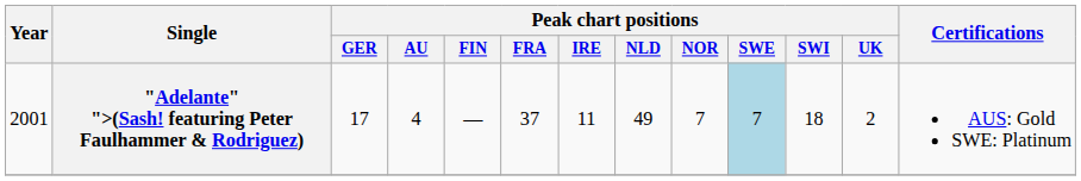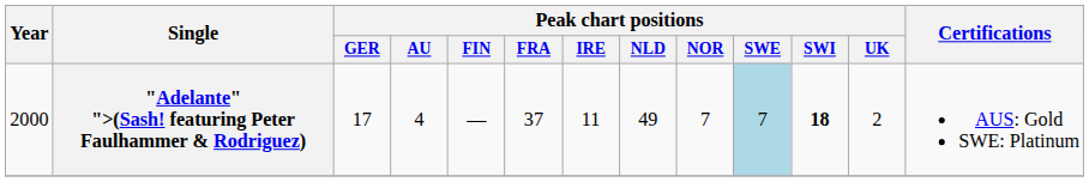 <table class="wikitable plainrowheaders" style="text-align:center;" border="1">
 <tr>
 <th scope="col" rowspan="2">Year</th>
 <th scope="colw" rowspan="2" style="width:14em;">Single</th>
 <th scope="col" colspan="10">Peak chart positions</th>
 <th scope="col" rowspan="2"><a href='#'>Certifications</a></th>
 </tr>
 <tr>
 <th scope="col" style="width:3em;font-size:85%;"><a href='#'>GER</a><br></th>
 <th scope="col" style="width:3em;font-size:85%;"><a href='#'>AU</a><br></th>
 <th scope="col" style="width:3em;font-size:85%;"><a href='#'>FIN</a><br></th>
 <th scope="col" style="width:3em;font-size:85%;"><a href='#'>FRA</a><br></th>
 <th scope="col" style="width:3em;font-size:85%;"><a href='#'>IRE</a><br></th>
 <th scope="col" style="width:3em;font-size:85%;"><a href='#'>NLD</a><br></th>
 <th scope="col" style="width:3em;font-size:85%;"><a href='#'>NOR</a><br></th>
 <th scope="col" style="width:3em;font-size:85%;"><a href='#'>SWE</a><br></th>
 <th scope="col" style="width:3em;font-size:85%;"><a href='#'>SWI</a><br></th>
 <th scope="col" style="width:3em;font-size:85%;"><a href='#'>UK</a><br></th>
 </tr>
 <tr>
-<td rowspan="1">2001</td>
+<td rowspan="1">2000</td>
 <th scope="row">"<a href='#'>Adelante</a>"<br><span>">(<a href='#'>Sash!</a> featuring Peter Faulhammer & <a href='#'>Rodriguez</a>)</span></th>
 <td>17</td>
 <td>4</td>
 <td>—</td>
 <td>37</td>
 <td>11</td>
 <td>49</td>
 <td>7</td>
 <td style="background: lightblue;">7</td>
-<td>18</td>
+<td><strong>18</strong></td>
 <td>2</td>
 <td><br><ul><li><a href='#'>AUS</a>: Gold</li><li>SWE: Platinum</li></ul></td>
 </tr>
 <tr>
 </tr>
 </table>
